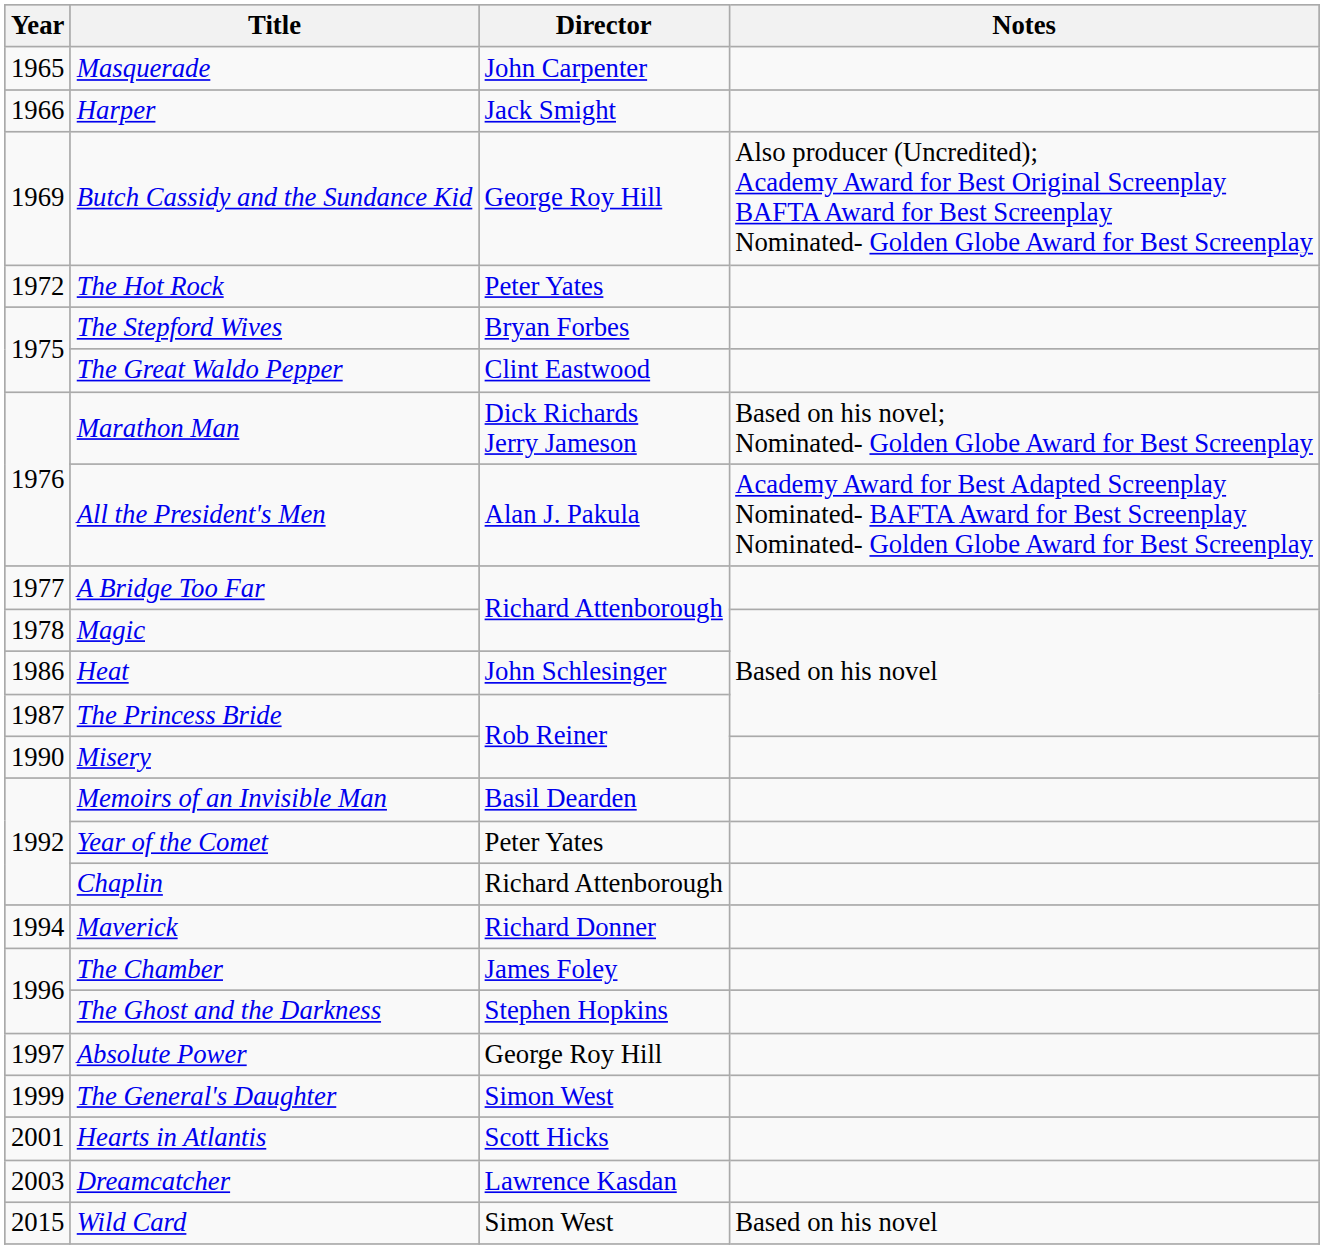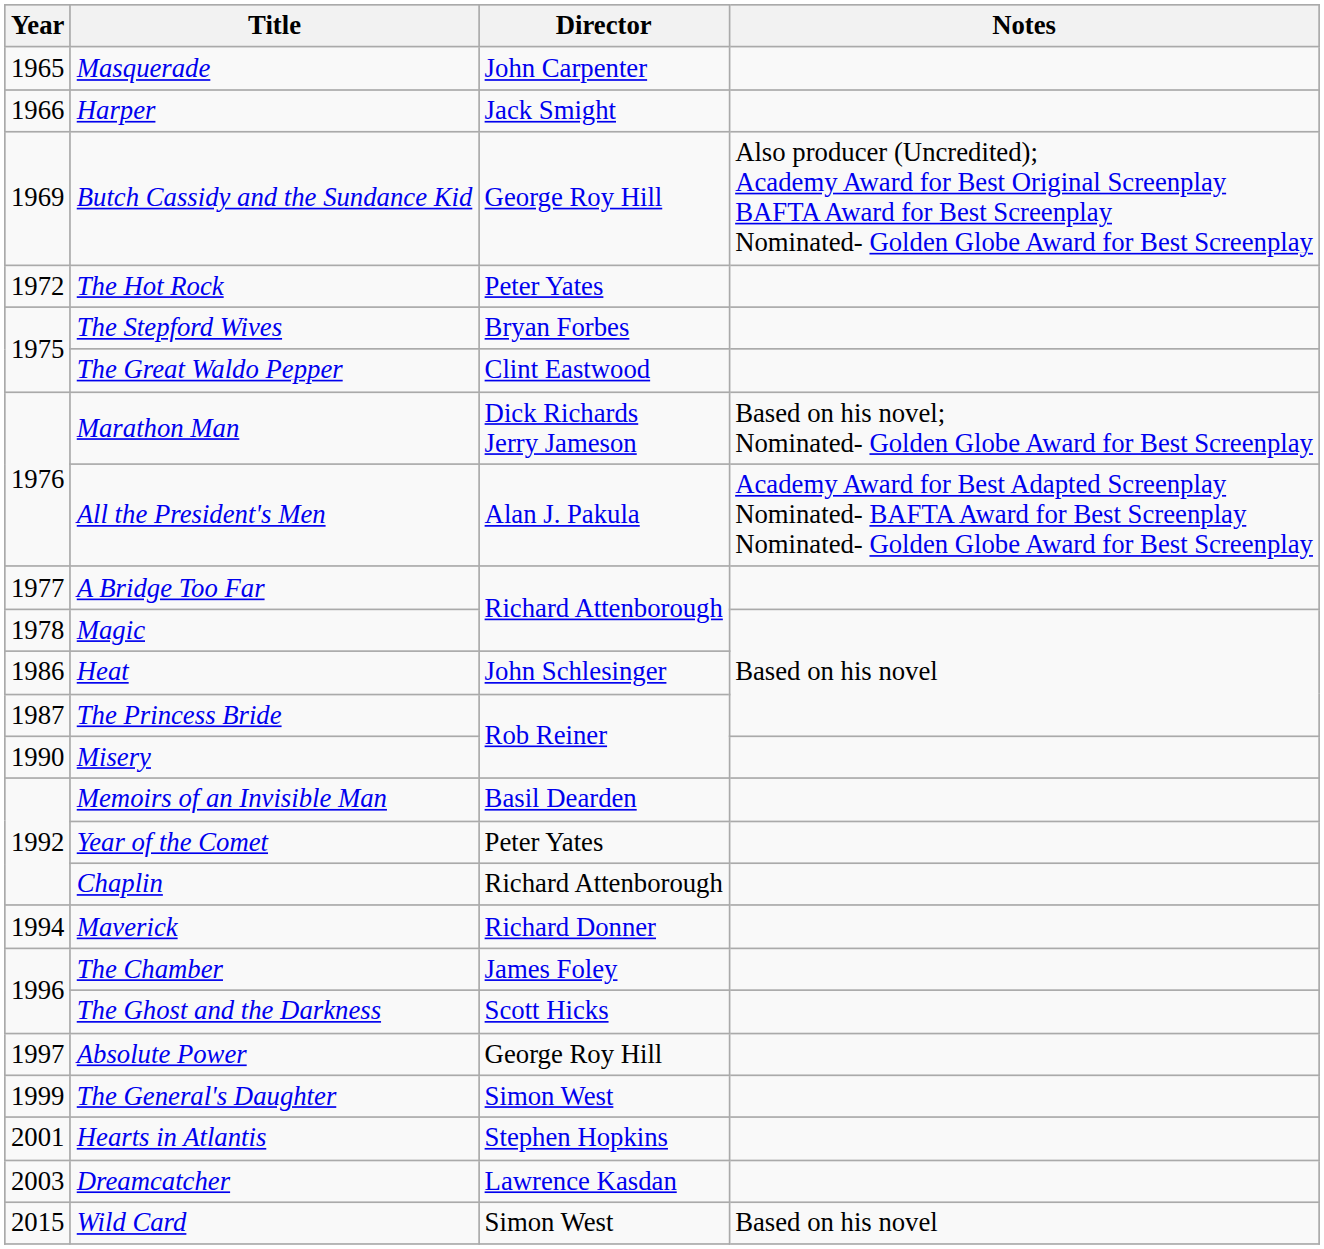 <table class="wikitable">
 <tr>
 <th>Year</th>
 <th>Title</th>
 <th>Director</th>
 <th>Notes</th>
 </tr>
 <tr>
 <td>1965</td>
 <td><em><a href='#'>Masquerade</a></em></td>
 <td><a href='#'>John Carpenter</a></td>
 <td></td>
 </tr>
 <tr>
 <td>1966</td>
 <td><em><a href='#'>Harper</a></em></td>
 <td><a href='#'>Jack Smight</a></td>
 <td></td>
 </tr>
 <tr>
 <td>1969</td>
 <td><em><a href='#'>Butch Cassidy and the Sundance Kid</a></em></td>
 <td><a href='#'>George Roy Hill</a></td>
 <td>Also producer (Uncredited);<br><a href='#'>Academy Award for Best Original Screenplay</a><br><a href='#'>BAFTA Award for Best Screenplay</a><br>Nominated- <a href='#'>Golden Globe Award for Best Screenplay</a></td>
 </tr>
 <tr>
 <td>1972</td>
 <td><em><a href='#'>The Hot Rock</a></em></td>
 <td><a href='#'>Peter Yates</a></td>
 <td></td>
 </tr>
 <tr>
 <td rowspan=2>1975</td>
 <td><em><a href='#'>The Stepford Wives</a></em></td>
 <td><a href='#'>Bryan Forbes</a></td>
 <td></td>
 </tr>
 <tr>
 <td><em><a href='#'>The Great Waldo Pepper</a></em></td>
 <td><a href='#'>Clint Eastwood</a></td>
 <td></td>
 </tr>
 <tr>
 <td rowspan=2>1976</td>
 <td><em><a href='#'>Marathon Man</a></em></td>
 <td><a href='#'>Dick Richards</a><br><a href='#'>Jerry Jameson</a></td>
 <td>Based on his novel;<br>Nominated- <a href='#'>Golden Globe Award for Best Screenplay</a></td>
 </tr>
 <tr>
 <td><em><a href='#'>All the President's Men</a></em></td>
 <td><a href='#'>Alan J. Pakula</a></td>
 <td><a href='#'>Academy Award for Best Adapted Screenplay</a><br>Nominated- <a href='#'>BAFTA Award for Best Screenplay</a><br>Nominated- <a href='#'>Golden Globe Award for Best Screenplay</a></td>
 </tr>
 <tr>
 <td>1977</td>
 <td><em><a href='#'>A Bridge Too Far</a></em></td>
 <td rowspan=2><a href='#'>Richard Attenborough</a></td>
 <td></td>
 </tr>
 <tr>
 <td>1978</td>
 <td><em><a href='#'>Magic</a></em></td>
 <td rowspan=3>Based on his novel</td>
 </tr>
 <tr>
 <td>1986</td>
 <td><em><a href='#'>Heat</a></em></td>
 <td><a href='#'>John Schlesinger</a></td>
 </tr>
 <tr>
 <td>1987</td>
 <td><em><a href='#'>The Princess Bride</a></em></td>
 <td rowspan=2><a href='#'>Rob Reiner</a></td>
 </tr>
 <tr>
 <td>1990</td>
 <td><em><a href='#'>Misery</a></em></td>
 <td></td>
 </tr>
 <tr>
 <td rowspan=3>1992</td>
 <td><em><a href='#'>Memoirs of an Invisible Man</a></em></td>
 <td><a href='#'>Basil Dearden</a></td>
 <td></td>
 </tr>
 <tr>
 <td><em><a href='#'>Year of the Comet</a></em></td>
 <td>Peter Yates</td>
 <td></td>
 </tr>
 <tr>
 <td><em><a href='#'>Chaplin</a></em></td>
 <td>Richard Attenborough</td>
 <td></td>
 </tr>
 <tr>
 <td>1994</td>
 <td><em><a href='#'>Maverick</a></em></td>
 <td><a href='#'>Richard Donner</a></td>
 <td></td>
 </tr>
 <tr>
 <td rowspan=2>1996</td>
 <td><em><a href='#'>The Chamber</a></em></td>
 <td><a href='#'>James Foley</a></td>
 <td></td>
 </tr>
 <tr>
 <td><em><a href='#'>The Ghost and the Darkness</a></em></td>
-<td><a href='#'>Stephen Hopkins</a></td>
+<td><a href='#'>Scott Hicks</a></td>
 <td></td>
 </tr>
 <tr>
 <td>1997</td>
 <td><em><a href='#'>Absolute Power</a></em></td>
 <td>George Roy Hill</td>
 <td></td>
 </tr>
 <tr>
 <td>1999</td>
 <td><em><a href='#'>The General's Daughter</a></em></td>
 <td><a href='#'>Simon West</a></td>
 <td></td>
 </tr>
 <tr>
 <td>2001</td>
 <td><em><a href='#'>Hearts in Atlantis</a></em></td>
-<td><a href='#'>Scott Hicks</a></td>
+<td><a href='#'>Stephen Hopkins</a></td>
 <td></td>
 </tr>
 <tr>
 <td>2003</td>
 <td><em><a href='#'>Dreamcatcher</a></em></td>
 <td><a href='#'>Lawrence Kasdan</a></td>
 <td></td>
 </tr>
 <tr>
 <td>2015</td>
 <td><em><a href='#'>Wild Card</a></em></td>
 <td>Simon West</td>
 <td>Based on his novel</td>
 </tr>
 </table>
